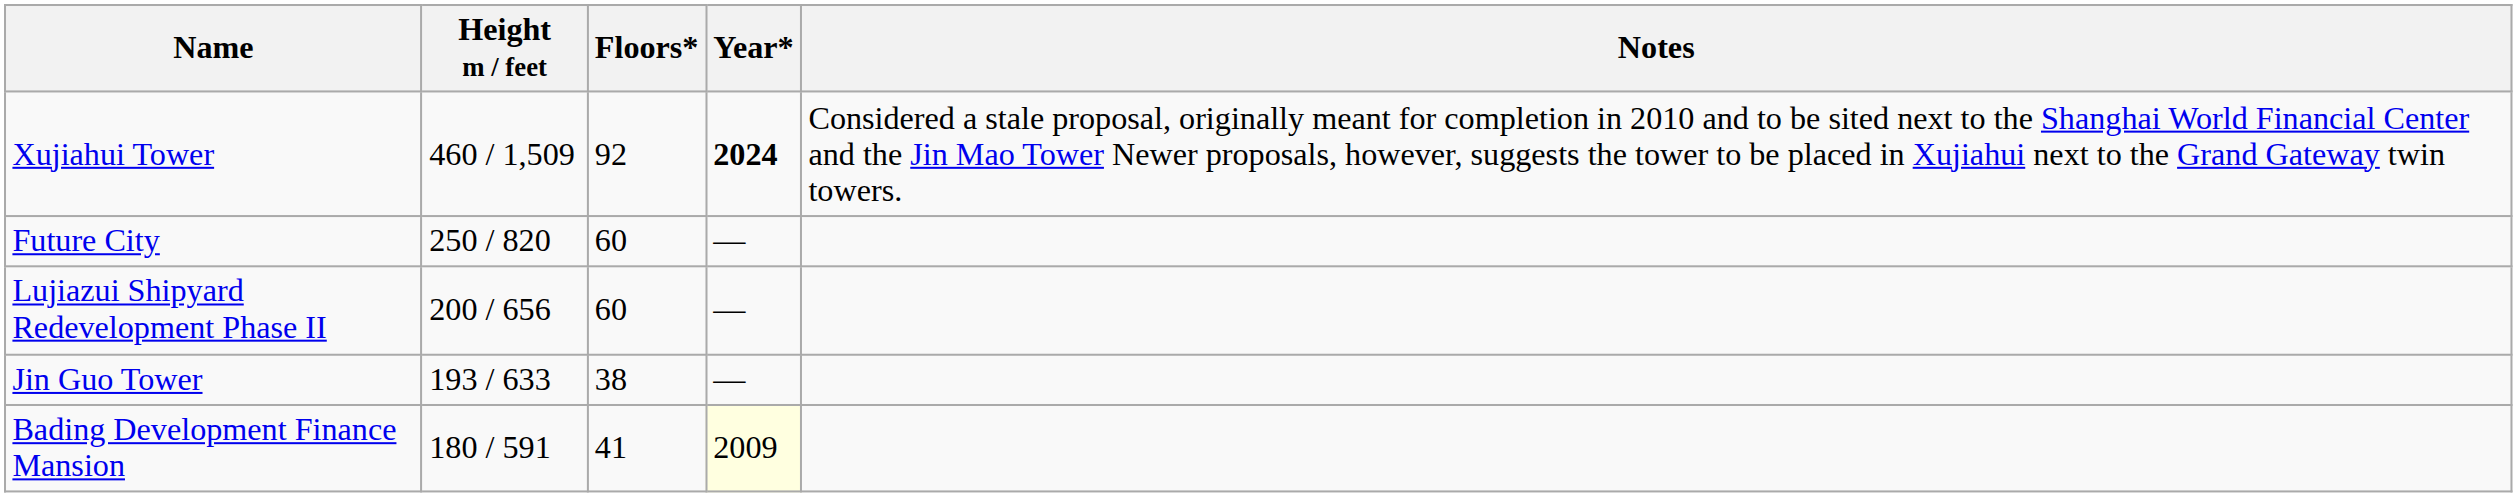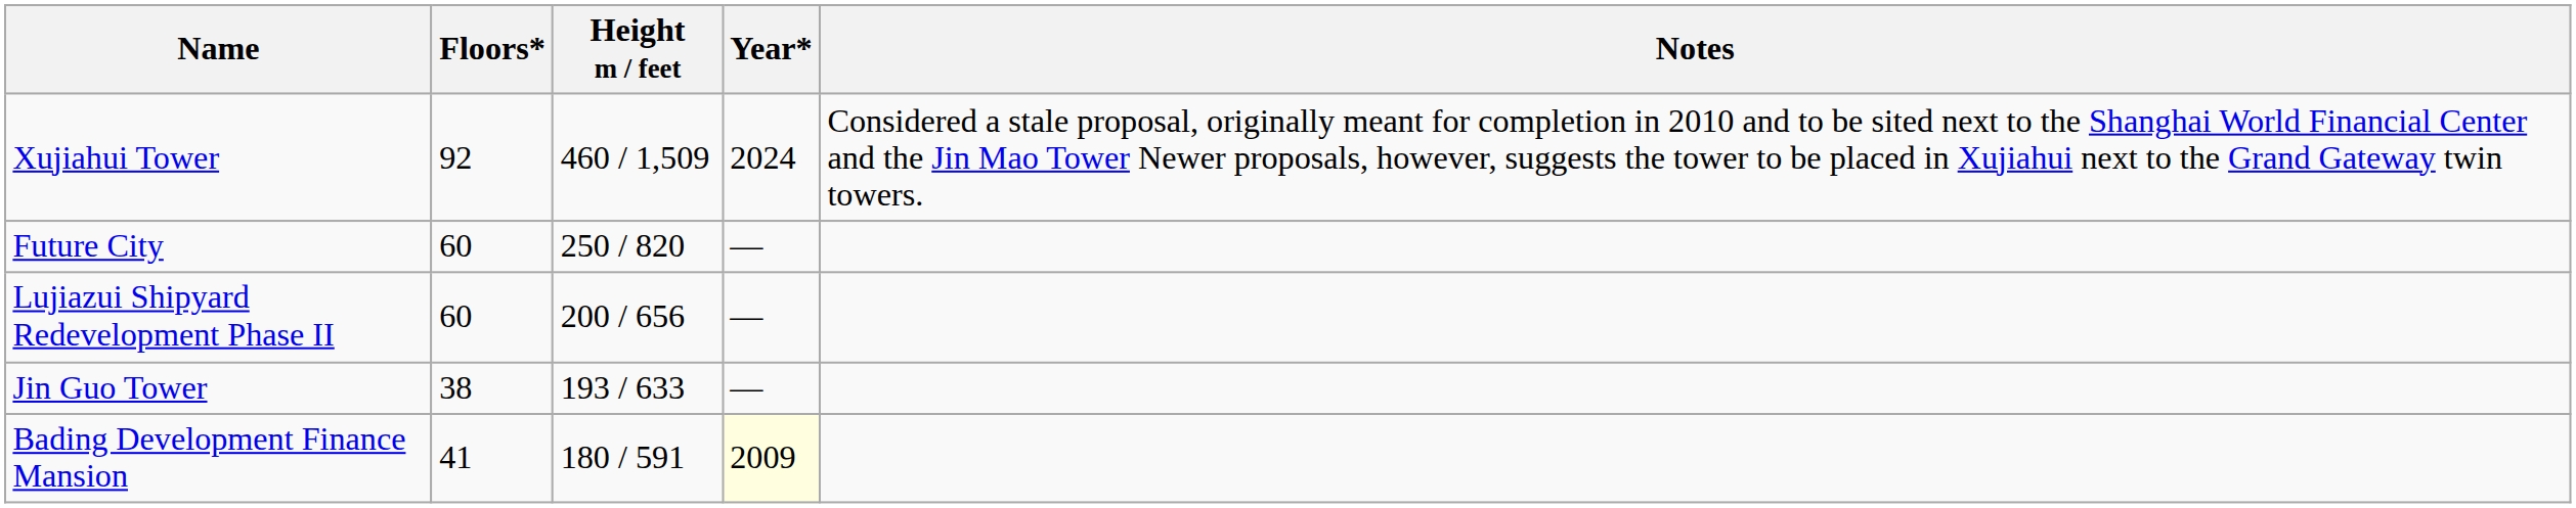 <table class="wikitable sortable">
 <tr>
 <th style="width:200px;">Name</th>
+<th>Floors*</th>
 <th style="width:75px;">Height<br><small>m / feet</small></th>
-<th>Floors*</th>
 <th>Year*</th>
 <th class="unsortable">Notes</th>
 </tr>
 <tr>
 <td><a href='#'>Xujiahui Tower</a></td>
+<td>92</td>
 <td>460 / 1,509</td>
-<td>92</td>
-<td><strong>2024</strong></td>
+<td>2024</td>
 <td>Considered a stale proposal, originally meant for completion in 2010 and to be sited next to the <a href='#'>Shanghai World Financial Center</a> and the <a href='#'>Jin Mao Tower</a> Newer proposals, however, suggests the tower to be placed in <a href='#'>Xujiahui</a> next to the <a href='#'>Grand Gateway</a> twin towers.</td>
 </tr>
 <tr>
 <td><a href='#'>Future City</a></td>
+<td>60</td>
 <td>250 / 820</td>
-<td>60</td>
 <td>—</td>
 <td></td>
 </tr>
 <tr>
 <td><a href='#'>Lujiazui Shipyard Redevelopment Phase II</a></td>
+<td>60</td>
 <td>200 / 656</td>
-<td>60</td>
 <td>—</td>
 <td></td>
 </tr>
 <tr>
 <td><a href='#'>Jin Guo Tower</a></td>
+<td>38</td>
 <td>193 / 633</td>
-<td>38</td>
 <td>—</td>
 <td></td>
 </tr>
 <tr>
 <td><a href='#'>Bading Development Finance Mansion</a></td>
+<td>41</td>
 <td>180 / 591</td>
-<td>41</td>
 <td style="background: lightyellow;">2009</td>
 <td></td>
 </tr>
 </table>
